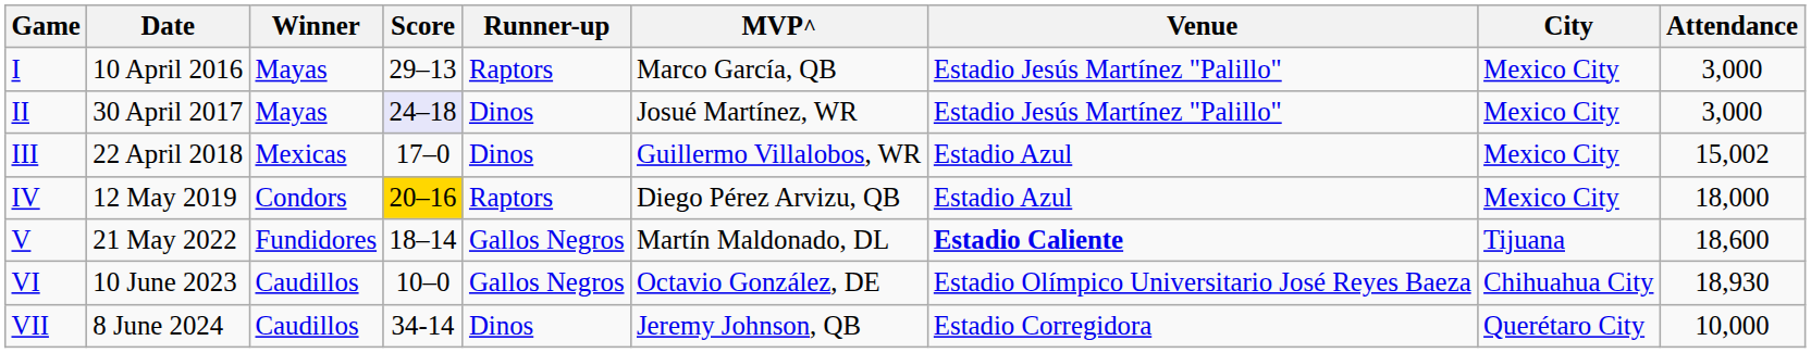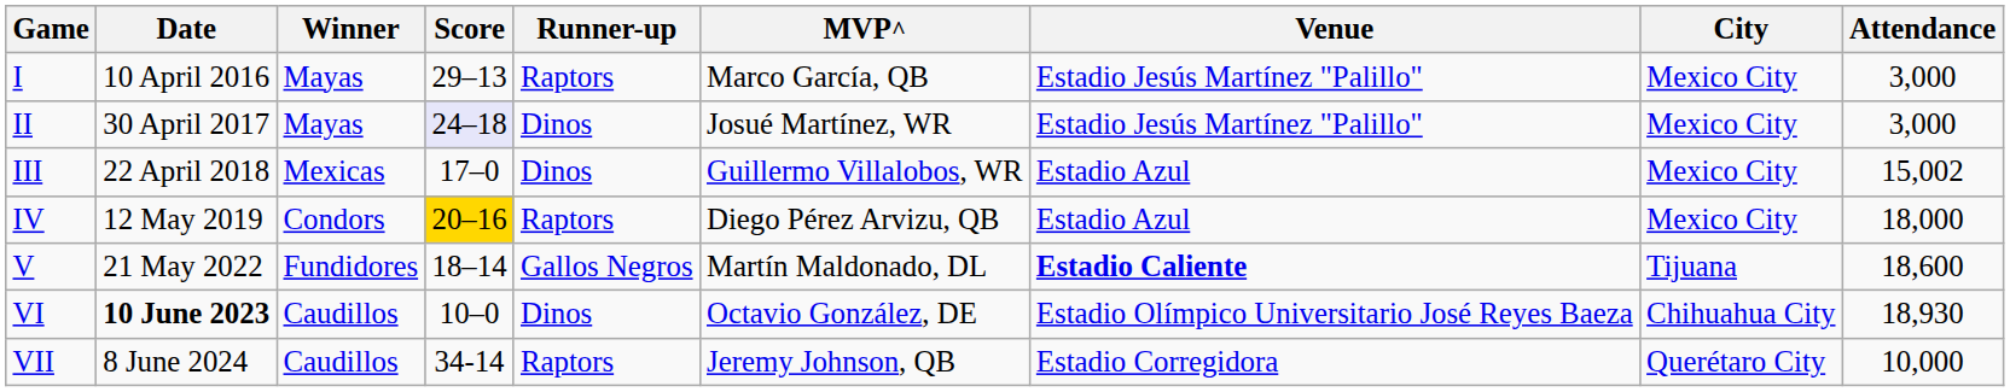 <table class="wikitable">
 <tr>
 <th>Game</th>
 <th>Date</th>
 <th>Winner</th>
 <th>Score</th>
 <th>Runner-up</th>
 <th>MVP<small>^</small></th>
 <th>Venue</th>
 <th>City</th>
 <th>Attendance</th>
 </tr>
 <tr>
 <td><a href='#'>I</a></td>
 <td>10 April 2016</td>
 <td><a href='#'>Mayas</a></td>
 <td align=center>29–13</td>
 <td><a href='#'>Raptors</a></td>
 <td>Marco García, QB</td>
 <td><a href='#'>Estadio Jesús Martínez "Palillo"</a></td>
 <td><a href='#'>Mexico City</a></td>
 <td align=center>3,000</td>
 </tr>
 <tr>
 <td><a href='#'>II</a></td>
 <td>30 April 2017</td>
 <td><a href='#'>Mayas</a></td>
 <td align=center style="background: lavender;">24–18</td>
 <td><a href='#'>Dinos</a></td>
 <td>Josué Martínez, WR</td>
 <td><a href='#'>Estadio Jesús Martínez "Palillo"</a></td>
 <td><a href='#'>Mexico City</a></td>
 <td align=center>3,000</td>
 </tr>
 <tr>
 <td><a href='#'>III</a></td>
 <td>22 April 2018</td>
 <td><a href='#'>Mexicas</a></td>
 <td align=center>17–0</td>
 <td><a href='#'>Dinos</a></td>
 <td><a href='#'>Guillermo Villalobos</a>, WR</td>
 <td><a href='#'>Estadio Azul</a></td>
 <td><a href='#'>Mexico City</a></td>
 <td align=center>15,002</td>
 </tr>
 <tr>
 <td><a href='#'>IV</a></td>
 <td>12 May 2019</td>
 <td><a href='#'>Condors</a></td>
 <td align=center style="background: gold;">20–16</td>
 <td><a href='#'>Raptors</a></td>
 <td>Diego Pérez Arvizu, QB</td>
 <td><a href='#'>Estadio Azul</a></td>
 <td><a href='#'>Mexico City</a></td>
 <td align=center>18,000</td>
 </tr>
 <tr>
 <td><a href='#'>V</a></td>
 <td>21 May 2022</td>
 <td><a href='#'>Fundidores</a></td>
 <td align=center>18–14</td>
 <td><a href='#'>Gallos Negros</a></td>
 <td>Martín Maldonado, DL</td>
 <td><strong><a href='#'>Estadio Caliente</a></strong></td>
 <td><a href='#'>Tijuana</a></td>
 <td align=center>18,600</td>
 </tr>
 <tr>
 <td><a href='#'>VI</a></td>
-<td>10 June 2023</td>
+<td><strong>10 June 2023</strong></td>
 <td><a href='#'>Caudillos</a></td>
 <td align=center>10–0</td>
-<td><a href='#'>Gallos Negros</a></td>
+<td><a href='#'>Dinos</a></td>
 <td><a href='#'>Octavio González</a>, DE</td>
 <td><a href='#'>Estadio Olímpico Universitario José Reyes Baeza</a></td>
 <td><a href='#'>Chihuahua City</a></td>
 <td align=center>18,930</td>
 </tr>
 <tr>
 <td><a href='#'>VII</a></td>
 <td>8 June 2024</td>
 <td><a href='#'>Caudillos</a></td>
 <td align=center>34-14</td>
-<td><a href='#'>Dinos</a></td>
+<td><a href='#'>Raptors</a></td>
 <td><a href='#'>Jeremy Johnson</a>, QB</td>
 <td><a href='#'>Estadio Corregidora</a></td>
 <td><a href='#'>Querétaro City</a></td>
 <td align=center>10,000</td>
 </tr>
 </table>
